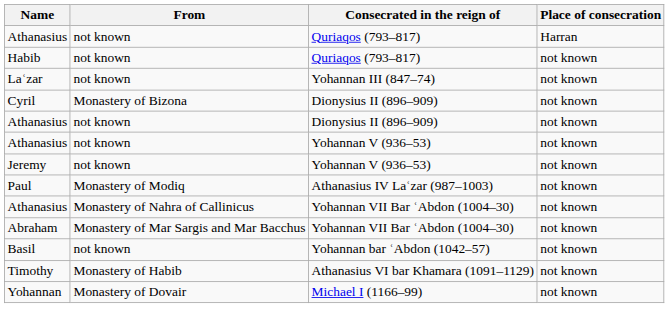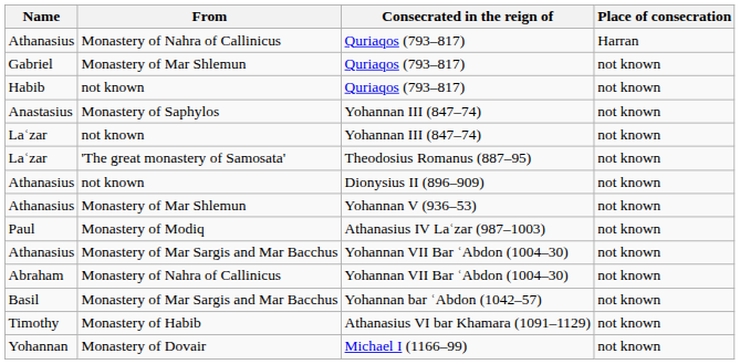 <table class="wikitable">
 <tr>
 <th>Name</th>
 <th>From</th>
 <th>Consecrated in the reign of</th>
 <th>Place of consecration</th>
 </tr>
 <tr>
 <td>Athanasius</td>
-<td>not known</td>
+<td>Monastery of Nahra of Callinicus</td>
 <td><a href='#'>Quriaqos</a> (793–817)</td>
 <td>Harran</td>
+</tr>
+<tr>
+<td>Gabriel</td>
+<td>Monastery of Mar Shlemun</td>
+<td><a href='#'>Quriaqos</a> (793–817)</td>
+<td>not known</td>
 </tr>
 <tr>
 <td>Habib</td>
 <td>not known</td>
 <td><a href='#'>Quriaqos</a> (793–817)</td>
+<td>not known</td>
+</tr>
+<tr>
+<td>Anastasius</td>
+<td>Monastery of Saphylos</td>
+<td>Yohannan III (847–74)</td>
 <td>not known</td>
 </tr>
 <tr>
 <td>Laʿzar</td>
 <td>not known</td>
 <td>Yohannan III (847–74)</td>
 <td>not known</td>
 </tr>
 <tr>
-<td>Cyril</td>
-<td>Monastery of Bizona</td>
-<td>Dionysius II (896–909)</td>
+<td>Laʿzar</td>
+<td>'The great monastery of Samosata'</td>
+<td>Theodosius Romanus (887–95)</td>
 <td>not known</td>
 </tr>
 <tr>
 <td>Athanasius</td>
 <td>not known</td>
 <td>Dionysius II (896–909)</td>
 <td>not known</td>
 </tr>
 <tr>
 <td>Athanasius</td>
-<td>not known</td>
-<td>Yohannan V (936–53)</td>
-<td>not known</td>
-</tr>
-<tr>
-<td>Jeremy</td>
-<td>not known</td>
+<td>Monastery of Mar Shlemun</td>
 <td>Yohannan V (936–53)</td>
 <td>not known</td>
 </tr>
 <tr>
 <td>Paul</td>
 <td>Monastery of Modiq</td>
 <td>Athanasius IV Laʿzar (987–1003)</td>
 <td>not known</td>
 </tr>
 <tr>
 <td>Athanasius</td>
+<td>Monastery of Mar Sargis and Mar Bacchus</td>
+<td>Yohannan VII Bar ʿAbdon (1004–30)</td>
+<td>not known</td>
+</tr>
+<tr>
+<td>Abraham</td>
 <td>Monastery of Nahra of Callinicus</td>
 <td>Yohannan VII Bar ʿAbdon (1004–30)</td>
 <td>not known</td>
 </tr>
 <tr>
-<td>Abraham</td>
+<td>Basil</td>
 <td>Monastery of Mar Sargis and Mar Bacchus</td>
-<td>Yohannan VII Bar ʿAbdon (1004–30)</td>
-<td>not known</td>
-</tr>
-<tr>
-<td>Basil</td>
-<td>not known</td>
 <td>Yohannan bar ʿAbdon (1042–57)</td>
 <td>not known</td>
 </tr>
 <tr>
 <td>Timothy</td>
 <td>Monastery of Habib</td>
 <td>Athanasius VI bar Khamara (1091–1129)</td>
 <td>not known</td>
 </tr>
 <tr>
 <td>Yohannan</td>
 <td>Monastery of Dovair</td>
 <td><a href='#'>Michael I</a> (1166–99)</td>
 <td>not known</td>
 </tr>
 </table>
